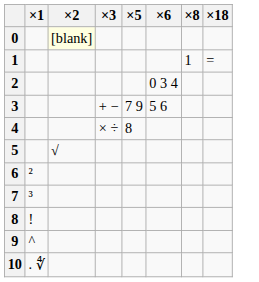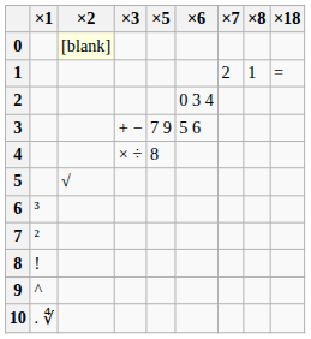 <table class="wikitable floatright">
 <tr>
 <th></th>
 <th>×1</th>
 <th>×2</th>
 <th>×3</th>
 <th>×5</th>
 <th>×6</th>
+<th>×7</th>
 <th>×8</th>
 <th>×18</th>
 </tr>
 <tr>
 <th>0</th>
 <td></td>
 <td style="background: lightyellow;">[blank]</td>
+<td></td>
 <td></td>
 <td></td>
 <td></td>
 <td></td>
 <td></td>
 </tr>
 <tr>
 <th>1</th>
 <td></td>
 <td></td>
 <td></td>
 <td></td>
 <td></td>
+<td>2</td>
 <td>1</td>
 <td>=</td>
 </tr>
 <tr>
 <th>2</th>
 <td></td>
 <td></td>
 <td></td>
 <td></td>
 <td>0 3 4</td>
 <td></td>
 <td></td>
+<td></td>
 </tr>
 <tr>
 <th>3</th>
 <td></td>
 <td></td>
 <td>+ −</td>
 <td>7 9</td>
 <td>5 6</td>
 <td></td>
 <td></td>
+<td></td>
 </tr>
 <tr>
 <th>4</th>
 <td></td>
 <td></td>
 <td>× ÷</td>
 <td>8</td>
+<td></td>
 <td></td>
 <td></td>
 <td></td>
 </tr>
 <tr>
 <th>5</th>
 <td></td>
 <td>√</td>
 <td></td>
 <td></td>
 <td></td>
 <td></td>
 <td></td>
+<td></td>
 </tr>
 <tr>
 <th>6</th>
-<td>²</td>
+<td>³</td>
+<td></td>
 <td></td>
 <td></td>
 <td></td>
 <td></td>
 <td></td>
 <td></td>
 </tr>
 <tr>
 <th>7</th>
-<td>³</td>
+<td>²</td>
+<td></td>
 <td></td>
 <td></td>
 <td></td>
 <td></td>
 <td></td>
 <td></td>
 </tr>
 <tr>
 <th>8</th>
 <td>!</td>
 <td></td>
 <td></td>
 <td></td>
 <td></td>
 <td></td>
 <td></td>
+<td></td>
 </tr>
 <tr>
 <th>9</th>
 <td>^</td>
+<td></td>
 <td></td>
 <td></td>
 <td></td>
 <td></td>
 <td></td>
 <td></td>
 </tr>
 <tr>
 <th>10</th>
 <td>. ∜</td>
 <td></td>
 <td></td>
 <td></td>
 <td></td>
 <td></td>
 <td></td>
+<td></td>
 </tr>
 </table>
